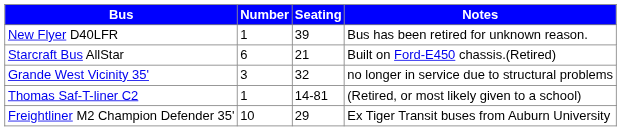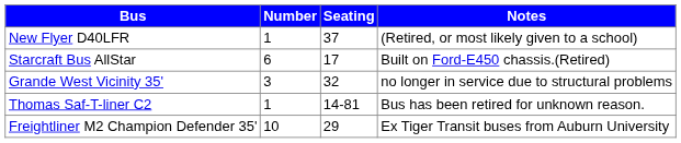 <table class="toccolours" border="1" cellpadding="3" style="margin:1em auto; border-collapse:collapse">
 <tr bgcolor=blue>
 <th style="color:white;">Bus</th>
 <th style="color:white;">Number</th>
 <th style="color:white;">Seating<br></th>
 <th style="color:white;">Notes</th>
 </tr>
 <tr>
 <td><a href='#'>New Flyer</a> D40LFR</td>
 <td>1</td>
-<td>39</td>
-<td>Bus has been retired for unknown reason.</td>
+<td>37</td>
+<td>(Retired, or most likely given to a school)</td>
 </tr>
 <tr>
 <td><a href='#'>Starcraft Bus</a> AllStar</td>
 <td>6</td>
-<td>21</td>
+<td>17</td>
 <td>Built on <a href='#'>Ford-E450</a> chassis.(Retired)</td>
 </tr>
 <tr>
 <td><a href='#'>Grande West Vicinity 35'</a></td>
 <td>3</td>
 <td>32</td>
 <td>no longer in service due to structural problems</td>
 </tr>
 <tr>
 <td><a href='#'>Thomas Saf-T-liner C2</a></td>
 <td>1</td>
 <td>14-81</td>
-<td>(Retired, or most likely given to a school)</td>
+<td>Bus has been retired for unknown reason.</td>
 </tr>
 <tr>
 <td><a href='#'>Freightliner</a> M2 Champion Defender 35'</td>
 <td>10</td>
 <td>29</td>
 <td>Ex Tiger Transit buses from Auburn University</td>
 </tr>
 </table>
